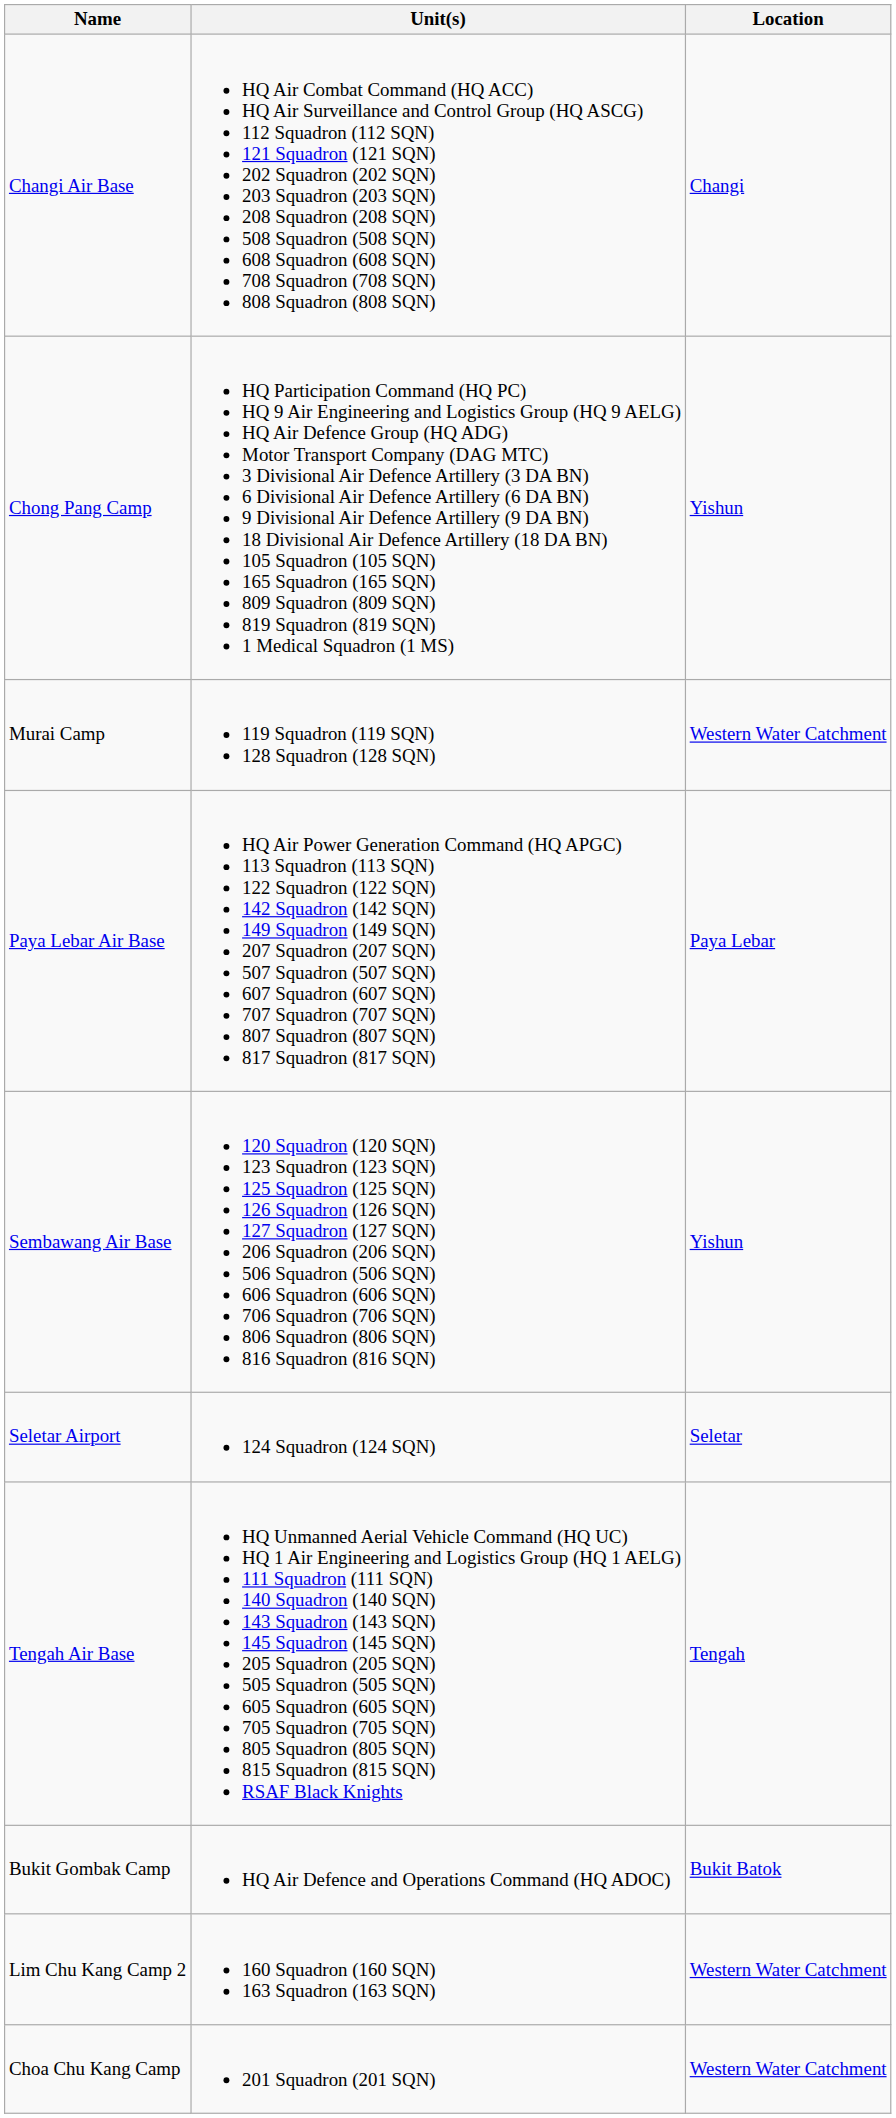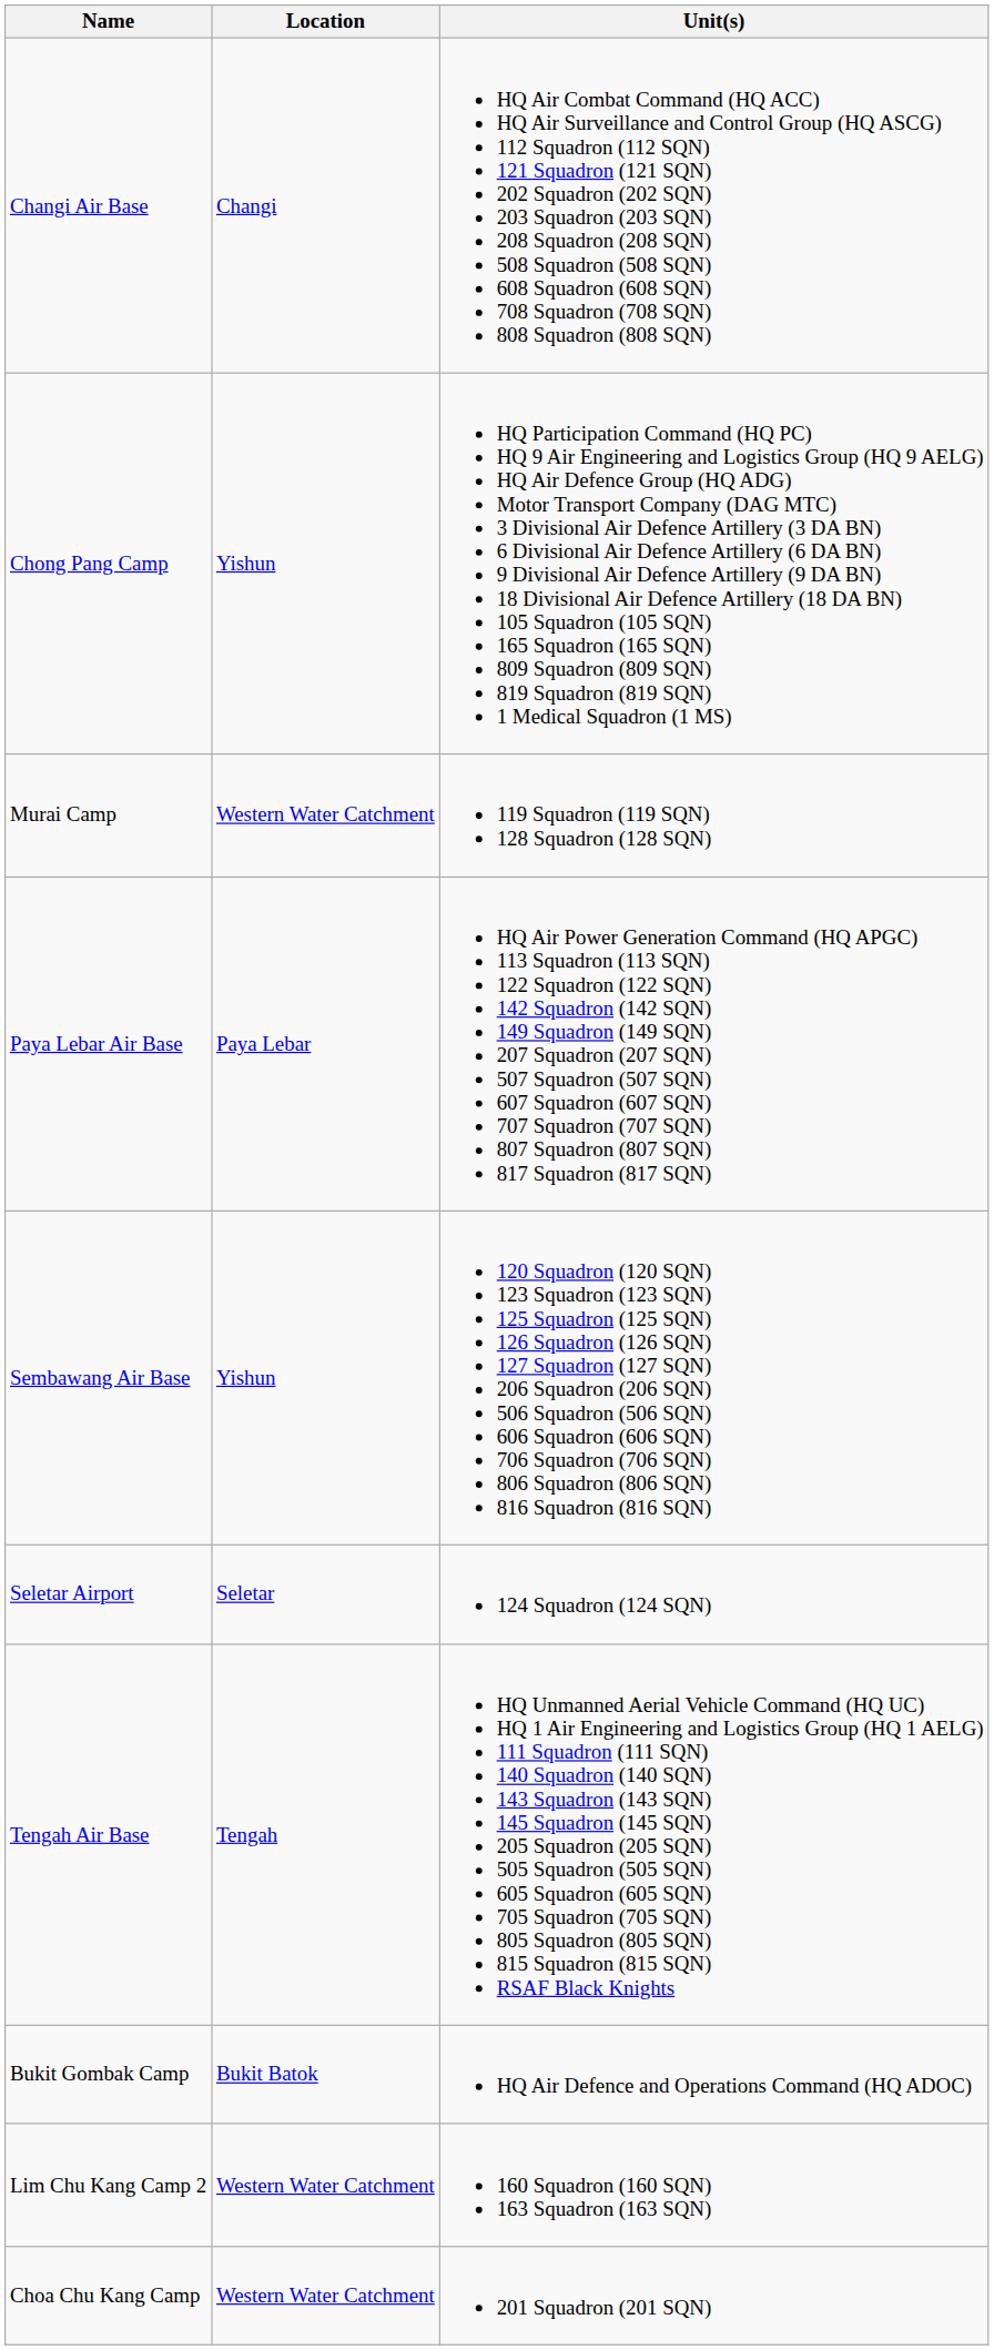 <table class="wikitable sortable">
 <tr>
 <th>Name</th>
+<th>Location</th>
 <th class=unsortable>Unit(s)</th>
-<th>Location</th>
 </tr>
 <tr>
 <td><a href='#'>Changi Air Base</a></td>
+<td><a href='#'>Changi</a></td>
 <td><br><ul><li>HQ Air Combat Command (HQ ACC)</li><li>HQ Air Surveillance and Control Group (HQ ASCG)</li><li>112 Squadron (112 SQN)</li><li><a href='#'>121 Squadron</a> (121 SQN)</li><li>202 Squadron (202 SQN)</li><li>203 Squadron (203 SQN)</li><li>208 Squadron (208 SQN)</li><li>508 Squadron (508 SQN)</li><li>608 Squadron (608 SQN)</li><li>708 Squadron (708 SQN)</li><li>808 Squadron (808 SQN)</li></ul></td>
-<td><a href='#'>Changi</a></td>
 </tr>
 <tr>
 <td><a href='#'>Chong Pang Camp</a></td>
+<td><a href='#'>Yishun</a></td>
 <td><br><ul><li>HQ Participation Command (HQ PC)</li><li>HQ 9 Air Engineering and Logistics Group (HQ 9 AELG)</li><li>HQ Air Defence Group (HQ ADG)</li><li>Motor Transport Company (DAG MTC)</li><li>3 Divisional Air Defence Artillery (3 DA BN)</li><li>6 Divisional Air Defence Artillery (6 DA BN)</li><li>9 Divisional Air Defence Artillery (9 DA BN)</li><li>18 Divisional Air Defence Artillery (18 DA BN)</li><li>105 Squadron (105 SQN)</li><li>165 Squadron (165 SQN)</li><li>809 Squadron (809 SQN)</li><li>819 Squadron (819 SQN)</li><li>1 Medical Squadron (1 MS)</li></ul></td>
-<td><a href='#'>Yishun</a></td>
 </tr>
 <tr>
 <td>Murai Camp</td>
+<td><a href='#'>Western Water Catchment</a></td>
 <td><br><ul><li>119 Squadron (119 SQN)</li><li>128 Squadron (128 SQN)</li></ul></td>
-<td><a href='#'>Western Water Catchment</a></td>
 </tr>
 <tr>
 <td><a href='#'>Paya Lebar Air Base</a></td>
+<td><a href='#'>Paya Lebar</a></td>
 <td><br><ul><li>HQ Air Power Generation Command (HQ APGC)</li><li>113 Squadron (113 SQN)</li><li>122 Squadron (122 SQN)</li><li><a href='#'>142 Squadron</a> (142 SQN)</li><li><a href='#'>149 Squadron</a> (149 SQN)</li><li>207 Squadron (207 SQN)</li><li>507 Squadron (507 SQN)</li><li>607 Squadron (607 SQN)</li><li>707 Squadron (707 SQN)</li><li>807 Squadron (807 SQN)</li><li>817 Squadron (817 SQN)</li></ul></td>
-<td><a href='#'>Paya Lebar</a></td>
 </tr>
 <tr>
 <td><a href='#'>Sembawang Air Base</a></td>
+<td><a href='#'>Yishun</a></td>
 <td><br><ul><li><a href='#'>120 Squadron</a> (120 SQN)</li><li>123 Squadron (123 SQN)</li><li><a href='#'>125 Squadron</a> (125 SQN)</li><li><a href='#'>126 Squadron</a> (126 SQN)</li><li><a href='#'>127 Squadron</a> (127 SQN)</li><li>206 Squadron (206 SQN)</li><li>506 Squadron (506 SQN)</li><li>606 Squadron (606 SQN)</li><li>706 Squadron (706 SQN)</li><li>806 Squadron (806 SQN)</li><li>816 Squadron (816 SQN)</li></ul></td>
-<td><a href='#'>Yishun</a></td>
 </tr>
 <tr>
 <td><a href='#'>Seletar Airport</a></td>
+<td><a href='#'>Seletar</a></td>
 <td><br><ul><li>124 Squadron (124 SQN)</li></ul></td>
-<td><a href='#'>Seletar</a></td>
 </tr>
 <tr>
 <td><a href='#'>Tengah Air Base</a></td>
+<td><a href='#'>Tengah</a></td>
 <td><br><ul><li>HQ Unmanned Aerial Vehicle Command (HQ UC)</li><li>HQ 1 Air Engineering and Logistics Group (HQ 1 AELG)</li><li><a href='#'>111 Squadron</a> (111 SQN)</li><li><a href='#'>140 Squadron</a> (140 SQN)</li><li><a href='#'>143 Squadron</a> (143 SQN)</li><li><a href='#'>145 Squadron</a> (145 SQN)</li><li>205 Squadron (205 SQN)</li><li>505 Squadron (505 SQN)</li><li>605 Squadron (605 SQN)</li><li>705 Squadron (705 SQN)</li><li>805 Squadron (805 SQN)</li><li>815 Squadron (815 SQN)</li><li><a href='#'>RSAF Black Knights</a></li></ul></td>
-<td><a href='#'>Tengah</a></td>
 </tr>
 <tr>
 <td>Bukit Gombak Camp</td>
+<td><a href='#'>Bukit Batok</a></td>
 <td><br><ul><li>HQ Air Defence and Operations Command (HQ ADOC)</li></ul></td>
-<td><a href='#'>Bukit Batok</a></td>
 </tr>
 <tr>
 <td>Lim Chu Kang Camp 2</td>
+<td><a href='#'>Western Water Catchment</a></td>
 <td><br><ul><li>160 Squadron (160 SQN)</li><li>163 Squadron (163 SQN)</li></ul></td>
-<td><a href='#'>Western Water Catchment</a></td>
 </tr>
 <tr>
 <td>Choa Chu Kang Camp</td>
+<td><a href='#'>Western Water Catchment</a></td>
 <td><br><ul><li>201 Squadron (201 SQN)</li></ul></td>
-<td><a href='#'>Western Water Catchment</a></td>
 </tr>
 </table>
